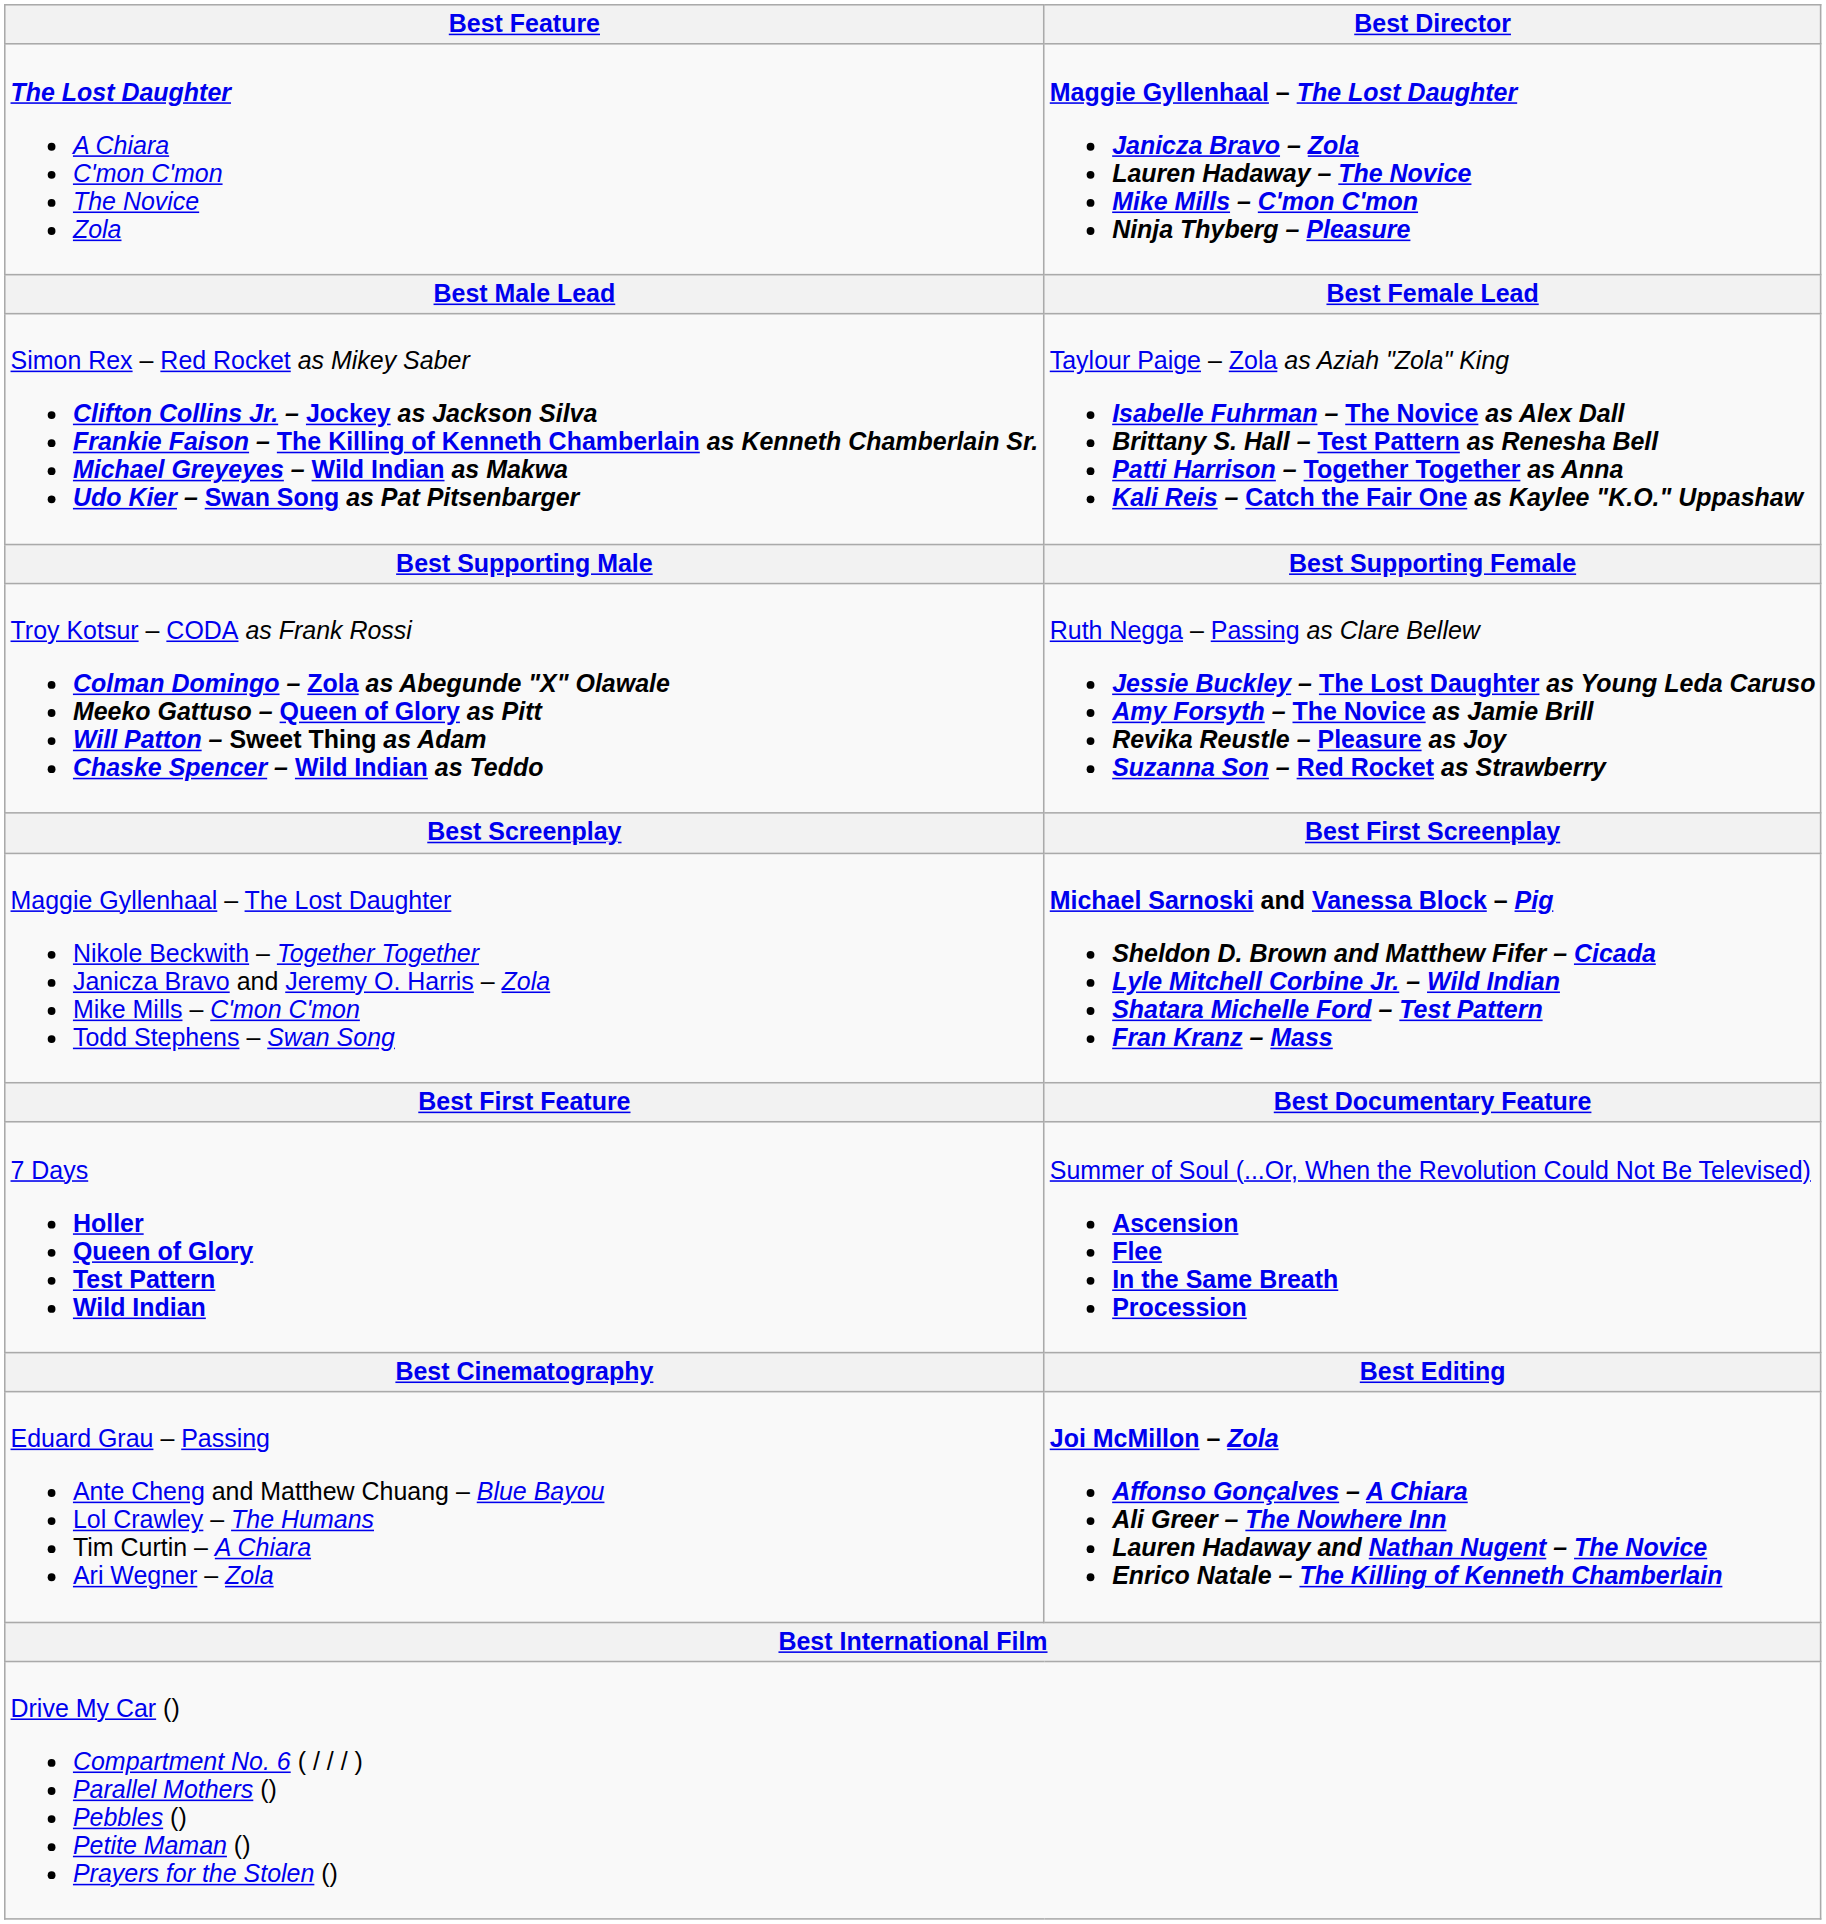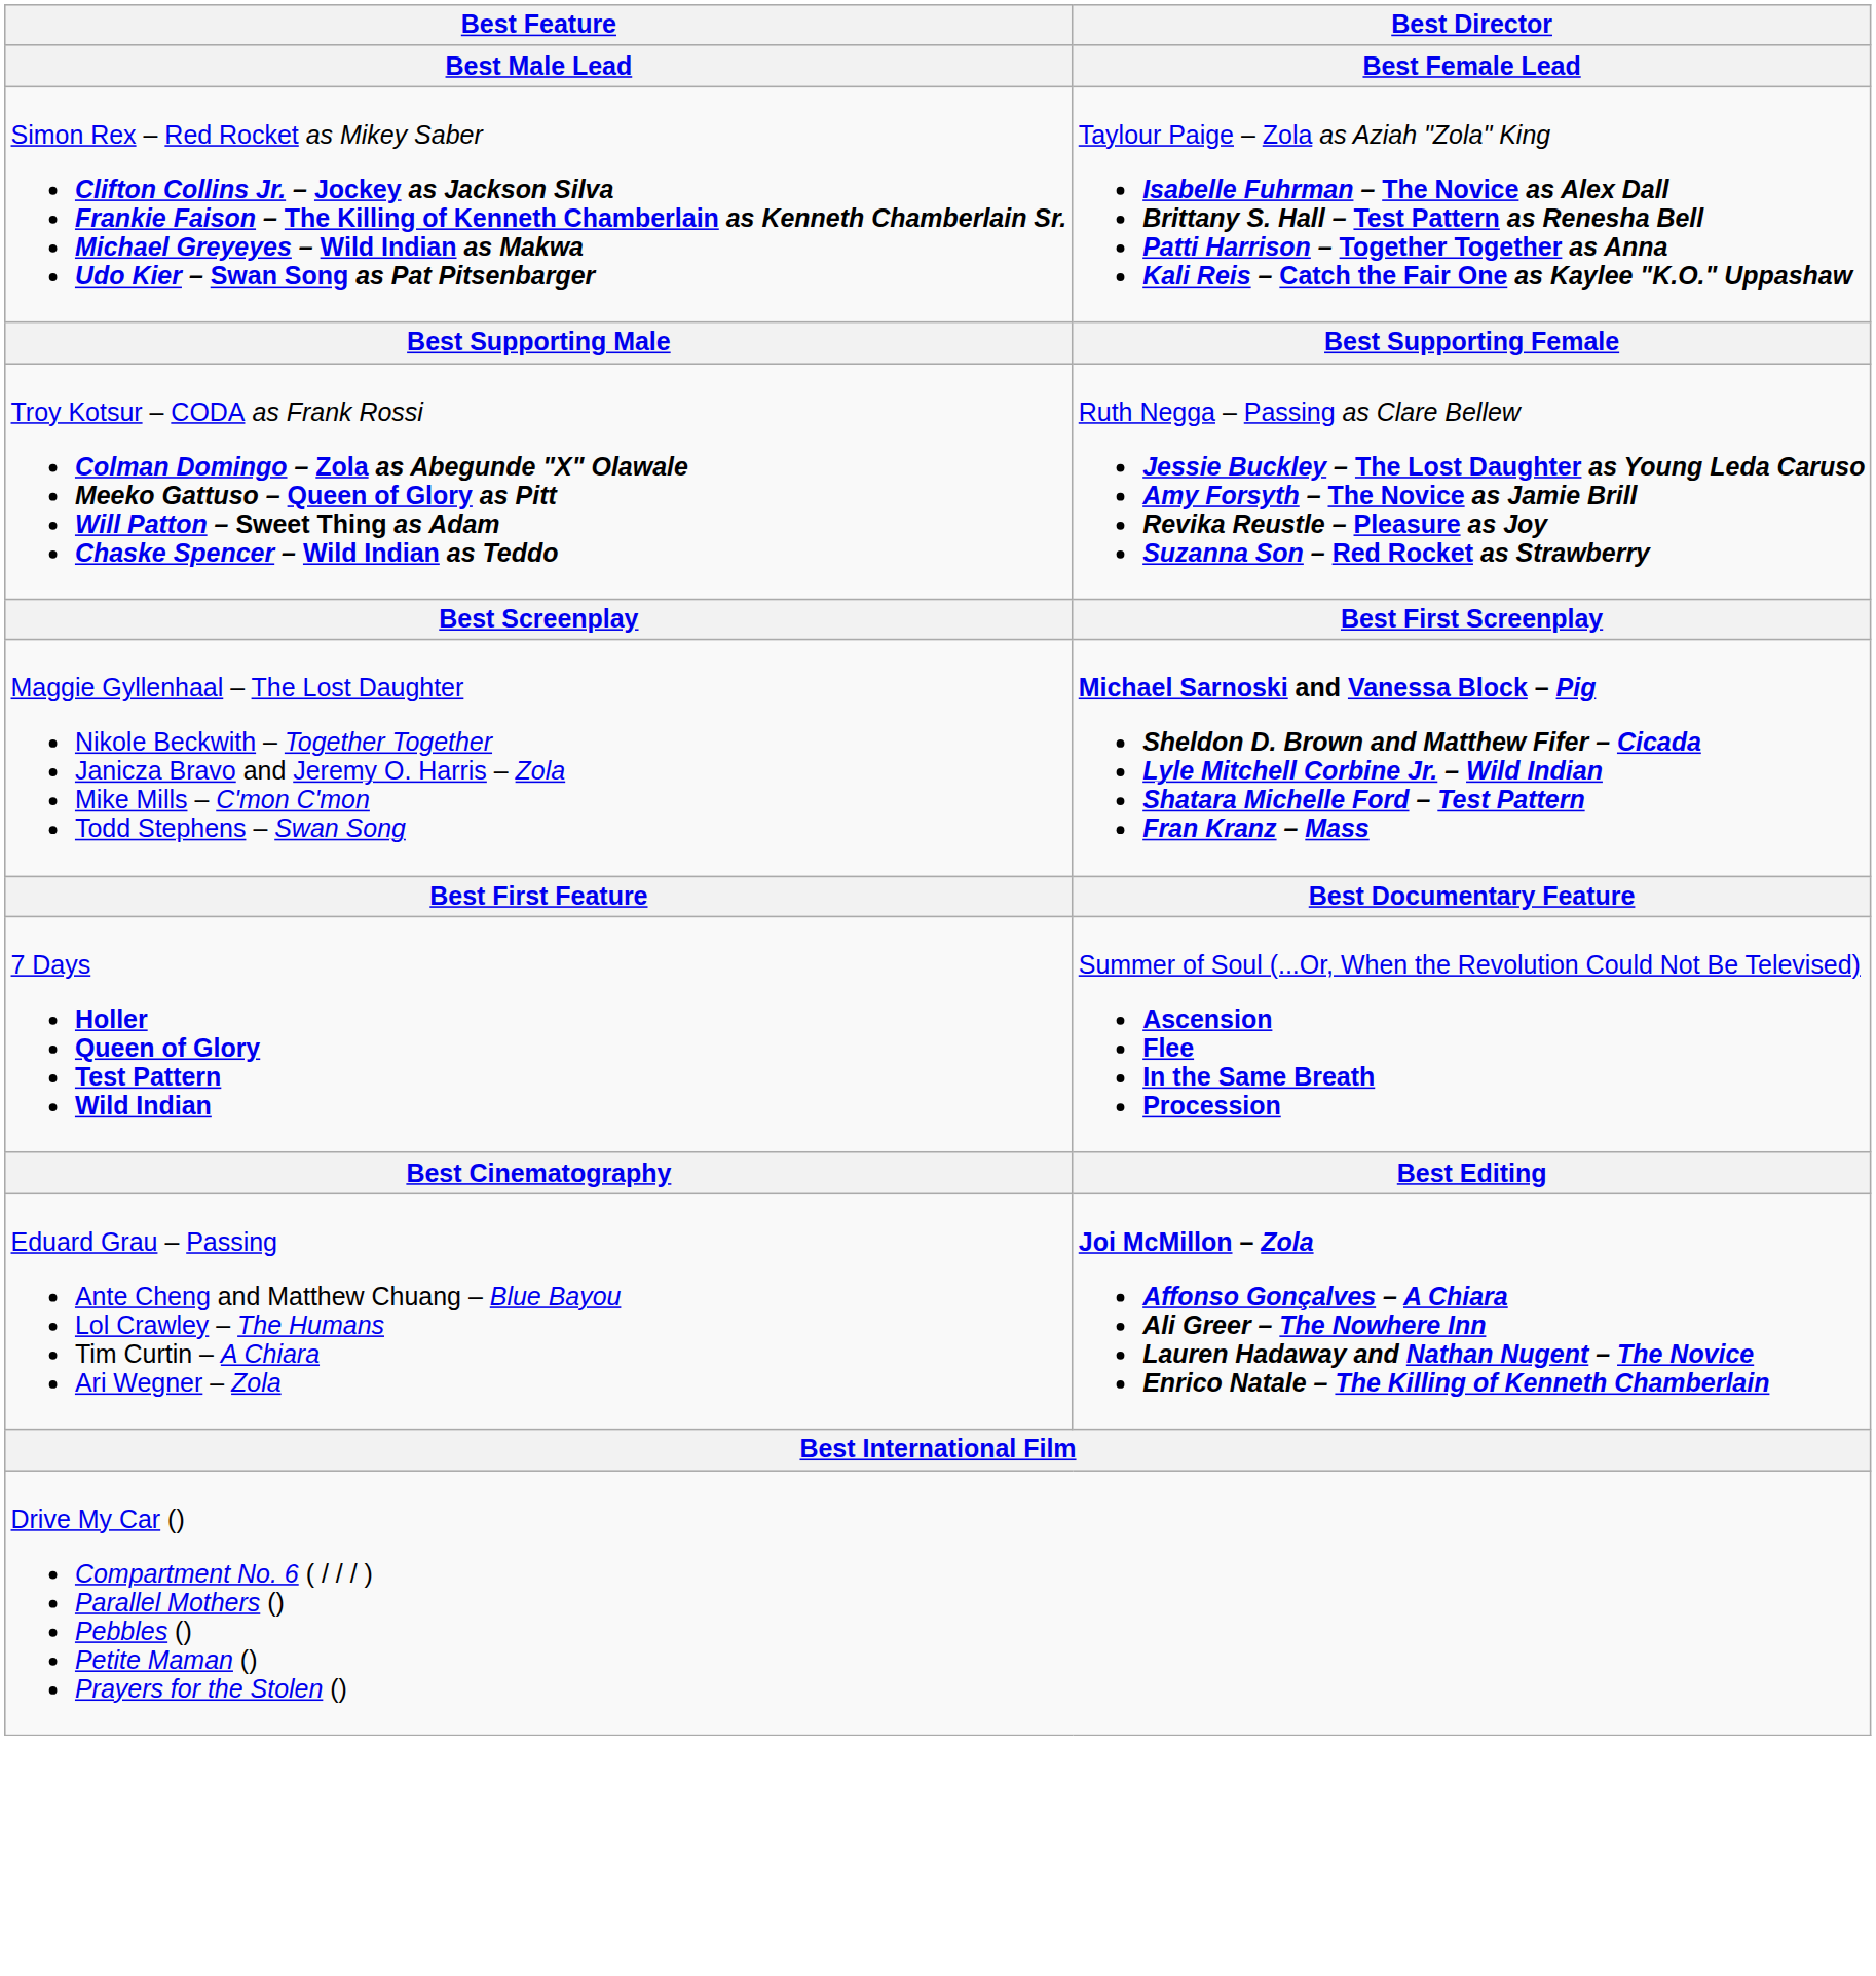 <table class=wikitable style="width=100%">
 <tr>
 <th style="width=50%"><a href='#'>Best Feature</a></th>
 <th style="width=50%"><a href='#'>Best Director</a></th>
-</tr>
-<tr>
-<td valign="top"><br><strong><em><a href='#'>The Lost Daughter</a></em></strong><ul><li><em><a href='#'>A Chiara</a></em></li><li><em><a href='#'>C'mon C'mon</a></em></li><li><em><a href='#'>The Novice</a></em></li><li><em><a href='#'>Zola</a></em></li></ul></td>
-<td valign="top"><br><strong><a href='#'>Maggie Gyllenhaal</a> – <em><a href='#'>The Lost Daughter</a><strong><em><ul><li><a href='#'>Janicza Bravo</a> – </em><a href='#'>Zola</a><em></li><li>Lauren Hadaway – </em><a href='#'>The Novice</a><em></li><li><a href='#'>Mike Mills</a> – </em><a href='#'>C'mon C'mon</a><em></li><li>Ninja Thyberg – </em><a href='#'>Pleasure</a><em></li></ul></td>
 </tr>
 <tr>
 <th style="width=50%"><a href='#'>Best Male Lead</a></th>
 <th style="width=50%"><a href='#'>Best Female Lead</a></th>
 </tr>
 <tr>
 <td valign="top"><br></strong><a href='#'>Simon Rex</a> – </em><a href='#'>Red Rocket</a><em> as Mikey Saber<strong><ul><li><a href='#'>Clifton Collins Jr.</a> – </em><a href='#'>Jockey</a><em> as Jackson Silva</li><li><a href='#'>Frankie Faison</a> – </em><a href='#'>The Killing of Kenneth Chamberlain</a><em> as Kenneth Chamberlain Sr.</li><li><a href='#'>Michael Greyeyes</a> – </em><a href='#'>Wild Indian</a><em> as Makwa</li><li><a href='#'>Udo Kier</a> – </em><a href='#'>Swan Song</a><em> as Pat Pitsenbarger</li></ul></td>
 <td valign="top"><br></strong><a href='#'>Taylour Paige</a> – </em><a href='#'>Zola</a><em> as Aziah "Zola" King<strong><ul><li><a href='#'>Isabelle Fuhrman</a> – </em><a href='#'>The Novice</a><em> as Alex Dall</li><li>Brittany S. Hall – </em><a href='#'>Test Pattern</a><em> as Renesha Bell</li><li><a href='#'>Patti Harrison</a> – </em><a href='#'>Together Together</a><em> as Anna</li><li><a href='#'>Kali Reis</a> – </em><a href='#'>Catch the Fair One</a><em> as Kaylee "K.O." Uppashaw</li></ul></td>
 </tr>
 <tr>
 <th style="width=50%"><a href='#'>Best Supporting Male</a></th>
 <th style="width=50%"><a href='#'>Best Supporting Female</a></th>
 </tr>
 <tr>
 <td valign="top"><br></strong><a href='#'>Troy Kotsur</a> – </em><a href='#'>CODA</a><em> as Frank Rossi<strong><ul><li><a href='#'>Colman Domingo</a> – </em><a href='#'>Zola</a><em> as Abegunde "X" Olawale</li><li>Meeko Gattuso – </em><a href='#'>Queen of Glory</a><em> as Pitt</li><li><a href='#'>Will Patton</a> – </em>Sweet Thing<em> as Adam</li><li><a href='#'>Chaske Spencer</a> – </em><a href='#'>Wild Indian</a><em> as Teddo</li></ul></td>
 <td valign="top"><br></strong><a href='#'>Ruth Negga</a> – </em><a href='#'>Passing</a><em> as Clare Bellew<strong><ul><li><a href='#'>Jessie Buckley</a> – </em><a href='#'>The Lost Daughter</a><em> as Young Leda Caruso</li><li><a href='#'>Amy Forsyth</a> – </em><a href='#'>The Novice</a><em> as Jamie Brill</li><li>Revika Reustle – </em><a href='#'>Pleasure</a><em> as Joy</li><li><a href='#'>Suzanna Son</a> – </em><a href='#'>Red Rocket</a><em> as Strawberry</li></ul></td>
 </tr>
 <tr>
 <th style="width=50%"><a href='#'>Best Screenplay</a></th>
 <th style="width=50%"><a href='#'>Best First Screenplay</a></th>
 </tr>
 <tr>
 <td valign="top"><br></strong><a href='#'>Maggie Gyllenhaal</a> – </em><a href='#'>The Lost Daughter</a></em></strong><ul><li><a href='#'>Nikole Beckwith</a> – <em><a href='#'>Together Together</a></em></li><li><a href='#'>Janicza Bravo</a> and <a href='#'>Jeremy O. Harris</a> – <em><a href='#'>Zola</a></em></li><li><a href='#'>Mike Mills</a> – <em><a href='#'>C'mon C'mon</a></em></li><li><a href='#'>Todd Stephens</a> – <em><a href='#'>Swan Song</a></em></li></ul></td>
 <td valign="top"><br><strong><a href='#'>Michael Sarnoski</a> and <a href='#'>Vanessa Block</a> – <em><a href='#'>Pig</a><strong><em><ul><li>Sheldon D. Brown and Matthew Fifer – </em><a href='#'>Cicada</a><em></li><li><a href='#'>Lyle Mitchell Corbine Jr.</a> – </em><a href='#'>Wild Indian</a><em></li><li><a href='#'>Shatara Michelle Ford</a> – </em><a href='#'>Test Pattern</a><em></li><li><a href='#'>Fran Kranz</a> – </em><a href='#'>Mass</a><em></li></ul></td>
 </tr>
 <tr>
 <th style="width=50%"><a href='#'>Best First Feature</a></th>
 <th style="width=50%"><a href='#'>Best Documentary Feature</a></th>
 </tr>
 <tr>
 <td valign="top"><br></em></strong><a href='#'>7 Days</a><strong><em><ul><li></em><a href='#'>Holler</a><em></li><li></em><a href='#'>Queen of Glory</a><em></li><li></em><a href='#'>Test Pattern</a><em></li><li></em><a href='#'>Wild Indian</a><em></li></ul></td>
 <td valign="top"><br></em></strong><a href='#'>Summer of Soul (...Or, When the Revolution Could Not Be Televised)</a><strong><em><ul><li></em><a href='#'>Ascension</a><em></li><li></em><a href='#'>Flee</a><em></li><li></em><a href='#'>In the Same Breath</a><em></li><li></em><a href='#'>Procession</a><em></li></ul></td>
 </tr>
 <tr>
 <th style="width=50%"><a href='#'>Best Cinematography</a></th>
 <th style="width=50%"><a href='#'>Best Editing</a></th>
 </tr>
 <tr>
 <td valign="top"><br></strong><a href='#'>Eduard Grau</a> – </em><a href='#'>Passing</a></em></strong><ul><li><a href='#'>Ante Cheng</a> and Matthew Chuang – <em><a href='#'>Blue Bayou</a></em></li><li><a href='#'>Lol Crawley</a> – <em><a href='#'>The Humans</a></em></li><li>Tim Curtin – <em><a href='#'>A Chiara</a></em></li><li><a href='#'>Ari Wegner</a> – <em><a href='#'>Zola</a></em></li></ul></td>
 <td valign="top"><br><strong><a href='#'>Joi McMillon</a> – <em><a href='#'>Zola</a><strong><em><ul><li><a href='#'>Affonso Gonçalves</a> – </em><a href='#'>A Chiara</a><em></li><li>Ali Greer – </em><a href='#'>The Nowhere Inn</a><em></li><li>Lauren Hadaway and <a href='#'>Nathan Nugent</a> – </em><a href='#'>The Novice</a><em></li><li>Enrico Natale – </em><a href='#'>The Killing of Kenneth Chamberlain</a><em></li></ul></td>
 </tr>
 <tr>
 <th colspan="2" style="width=50%"><a href='#'>Best International Film</a></th>
 </tr>
 <tr>
 <td colspan="2" valign="top"><br></em></strong><a href='#'>Drive My Car</a></em> ()</strong><ul><li><em><a href='#'>Compartment No. 6</a></em> ( /  /  / )</li><li><em><a href='#'>Parallel Mothers</a></em> ()</li><li><em><a href='#'>Pebbles</a></em> ()</li><li><em><a href='#'>Petite Maman</a></em> ()</li><li><em><a href='#'>Prayers for the Stolen</a></em> ()</li></ul></td>
 </tr>
 </table>
